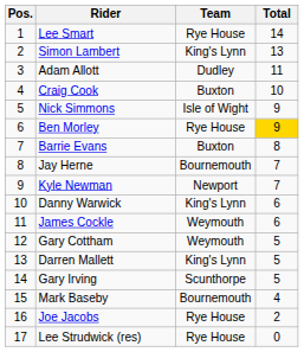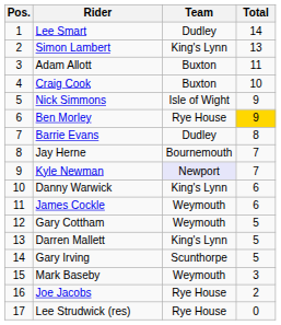 <table class=wikitable>
 <tr>
 <th width=25px>Pos.</th>
 <th width=180px>Rider</th>
 <th width=100px>Team</th>
 <th width=50px>Total</th>
 </tr>
 <tr align=center >
 <td>1</td>
 <td align=left><a href='#'>Lee Smart</a></td>
-<td>Rye House</td>
+<td>Dudley</td>
 <td>14</td>
 </tr>
 <tr align=center>
 <td>2</td>
 <td align=left><a href='#'>Simon Lambert</a></td>
 <td>King's Lynn</td>
 <td>13</td>
 </tr>
 <tr align=center>
 <td>3</td>
 <td align=left>Adam Allott</td>
-<td>Dudley</td>
+<td>Buxton</td>
 <td>11</td>
 </tr>
 <tr align=center>
 <td>4</td>
 <td align=left><a href='#'>Craig Cook</a></td>
 <td>Buxton</td>
 <td>10</td>
 </tr>
 <tr align=center>
 <td>5</td>
 <td align=left><a href='#'>Nick Simmons</a></td>
 <td>Isle of Wight</td>
 <td>9</td>
 </tr>
 <tr align=center>
 <td>6</td>
 <td align=left><a href='#'>Ben Morley</a></td>
 <td>Rye House</td>
 <td style="background: gold;">9</td>
 </tr>
 <tr align=center>
 <td>7</td>
 <td align=left><a href='#'>Barrie Evans</a></td>
-<td>Buxton</td>
+<td>Dudley</td>
 <td>8</td>
 </tr>
 <tr align=center>
 <td>8</td>
 <td align=left>Jay Herne</td>
 <td>Bournemouth</td>
 <td>7</td>
 </tr>
 <tr align=center>
 <td>9</td>
 <td align=left><a href='#'>Kyle Newman</a></td>
-<td>Newport</td>
+<td style="background: lavender;">Newport</td>
 <td>7</td>
 </tr>
 <tr align=center>
 <td>10</td>
 <td align=left>Danny Warwick</td>
 <td>King's Lynn</td>
 <td>6</td>
 </tr>
 <tr align=center>
 <td>11</td>
 <td align=left><a href='#'>James Cockle</a></td>
 <td>Weymouth</td>
 <td>6</td>
 </tr>
 <tr align=center>
 <td>12</td>
 <td align=left>Gary Cottham</td>
 <td>Weymouth</td>
 <td>5</td>
 </tr>
 <tr align=center>
 <td>13</td>
 <td align=left>Darren Mallett</td>
 <td>King's Lynn</td>
 <td>5</td>
 </tr>
 <tr align=center>
 <td>14</td>
 <td align=left>Gary Irving</td>
 <td>Scunthorpe</td>
 <td>5</td>
 </tr>
 <tr align=center>
 <td>15</td>
 <td align=left>Mark Baseby</td>
-<td>Bournemouth</td>
-<td>4</td>
+<td>Weymouth</td>
+<td>3</td>
 </tr>
 <tr align=center>
 <td>16</td>
 <td align=left><a href='#'>Joe Jacobs</a></td>
 <td>Rye House</td>
 <td>2</td>
 </tr>
 <tr align=center>
 <td>17</td>
 <td align=left>Lee Strudwick (res)</td>
 <td>Rye House</td>
 <td>0</td>
 </tr>
 </table>
